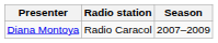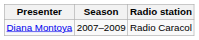 <table class="wikitable">
 <tr>
 <th>Presenter</th>
+<th>Season</th>
 <th>Radio station</th>
-<th>Season</th>
 </tr>
 <tr>
 <td><a href='#'>Diana Montoya</a></td>
+<td>2007–2009</td>
 <td>Radio Caracol</td>
-<td>2007–2009</td>
 </tr>
 </table>
